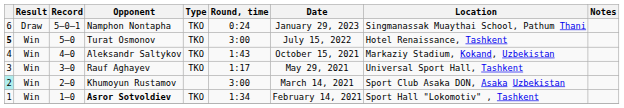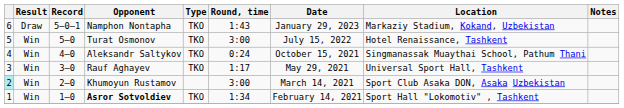 <table class="wikitable" style="text-align:center">
 <tr>
 <th></th>
 <th>Result</th>
 <th>Record</th>
 <th>Opponent</th>
 <th>Type</th>
 <th>Round, time</th>
 <th>Date</th>
 <th>Location</th>
 <th>Notes</th>
 </tr>
 <tr>
 <td>6</td>
 <td>Draw</td>
 <td>5–0–1</td>
 <td align=left>Namphon Nontapha</td>
 <td>TKO</td>
-<td>0:24</td>
+<td>1:43</td>
 <td>January 29, 2023</td>
-<td align=left>Singmanassak Muaythai School, Pathum <a href='#'>Thani</a></td>
+<td align=left>Markaziy Stadium, <a href='#'>Kokand</a>, <a href='#'>Uzbekistan</a></td>
 <td></td>
 </tr>
 <tr>
-<td><strong>5</strong></td>
+<td>5</td>
 <td>Win</td>
 <td>5–0</td>
 <td align=left>Turat Osmonov</td>
 <td>TKO</td>
 <td>3:00</td>
 <td>July 15, 2022</td>
 <td align=left>Hotel Renaissance, <a href='#'>Tashkent</a></td>
 <td></td>
 </tr>
 <tr>
 <td>4</td>
 <td>Win</td>
 <td>4–0</td>
 <td align=left>Aleksandr Saltykov</td>
 <td>TKO</td>
-<td>1:43</td>
+<td>0:24</td>
 <td>October 15, 2021</td>
-<td align=left>Markaziy Stadium, <a href='#'>Kokand</a>, <a href='#'>Uzbekistan</a></td>
+<td align=left>Singmanassak Muaythai School, Pathum <a href='#'>Thani</a></td>
 <td></td>
 </tr>
 <tr>
 <td>3</td>
 <td>Win</td>
 <td>3–0</td>
 <td align=left>Rauf Aghayev</td>
 <td>TKO</td>
 <td>1:17</td>
 <td>May 29, 2021</td>
 <td align=left>Universal Sport Hall, <a href='#'>Tashkent</a></td>
 <td></td>
 </tr>
 <tr>
 <td style="background: paleturquoise;">2</td>
 <td>Win</td>
 <td>2–0</td>
 <td align=left>Khumoyun Rustamov</td>
 <td></td>
 <td>3:00</td>
 <td>March 14, 2021</td>
 <td align=left>Sport Club Asaka DON, <a href='#'>Asaka</a> <a href='#'>Uzbekistan</a></td>
 <td></td>
 </tr>
 <tr>
 <td>1</td>
 <td>Win</td>
 <td>1–0</td>
 <td align=left><strong>Asror Sotvoldiev</strong></td>
 <td>TKO</td>
 <td>1:34</td>
 <td>February 14, 2021</td>
 <td align=left>Sport Hall "Lokomotiv" , <a href='#'>Tashkent</a></td>
 <td></td>
 </tr>
 <tr>
 </tr>
 </table>
